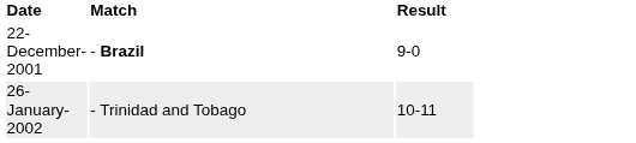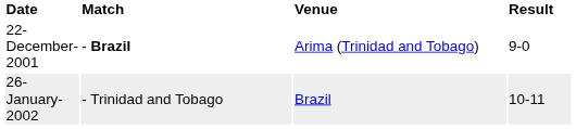 <table>
 <tr>
 <td width="75"><strong>Date</strong></td>
 <td width="300"><strong>Match</strong></td>
+<td width="300"><strong>Venue</strong></td>
 <td width="75"><strong>Result</strong></td>
 </tr>
 <tr>
 <td>22-December-2001</td>
 <td> - <strong>Brazil</strong></td>
+<td><a href='#'>Arima</a> (<a href='#'>Trinidad and Tobago</a>)</td>
 <td>9-0</td>
 </tr>
 <tr bgcolor="#eeeeee">
 <td>26-January-2002</td>
 <td><strong></strong> - Trinidad and Tobago</td>
+<td><a href='#'>Brazil</a></td>
 <td>10-11</td>
 </tr>
 </table>
